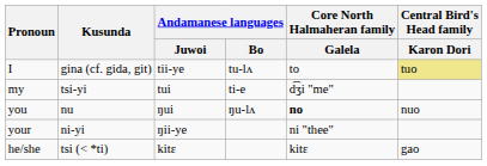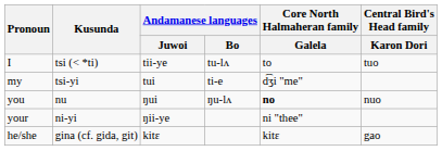 <table class="wikitable">
 <tr>
 <th rowspan=2>Pronoun</th>
 <th rowspan=2>Kusunda</th>
 <th colspan=2><a href='#'>Andamanese languages</a></th>
 <th>Core North<br> Halmaheran family</th>
 <th>Central Bird's<br> Head family</th>
 </tr>
 <tr>
 <th>Juwoi</th>
 <th>Bo</th>
 <th>Galela</th>
 <th>Karon Dori</th>
 </tr>
 <tr>
 <td>I</td>
-<td>gina (cf. gida, git)</td>
+<td>tsi (< *ti)</td>
 <td>tii-ye</td>
 <td>tu-lʌ</td>
 <td>to</td>
-<td style="background: khaki;">tuo</td>
+<td>tuo</td>
 </tr>
 <tr>
 <td>my</td>
 <td>tsi-yi</td>
 <td>tui</td>
 <td>ti-e</td>
 <td>d͡ʒi "me"</td>
 <td></td>
 </tr>
 <tr>
 <td>you</td>
 <td>nu</td>
 <td>ŋui</td>
 <td>ŋu-lʌ</td>
 <td><strong>no</strong></td>
 <td>nuo</td>
 </tr>
 <tr>
 <td>your</td>
 <td>ni-yi</td>
 <td>ŋii-ye</td>
 <td></td>
 <td>ni "thee"</td>
 <td></td>
 </tr>
 <tr>
 <td>he/she</td>
-<td>tsi (< *ti)</td>
+<td>gina (cf. gida, git)</td>
 <td>kitɛ</td>
 <td></td>
 <td>kitɛ</td>
 <td>gao</td>
 </tr>
 </table>
